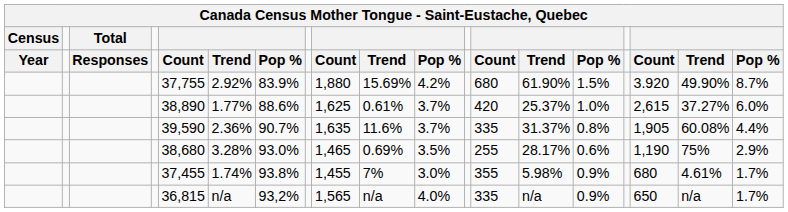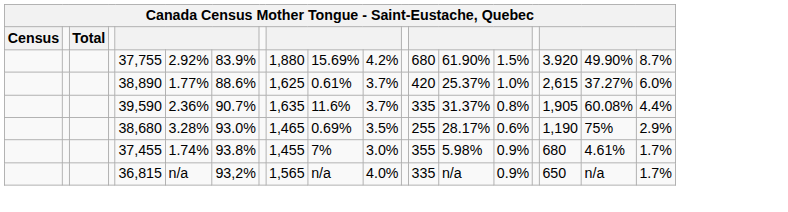 <table class="wikitable">
 <tr>
 <th colspan="19">Canada Census Mother Tongue - Saint-Eustache, Quebec</th>
 </tr>
 <tr>
 <th>Census</th>
 <td></td>
 <th>Total</th>
 <td colspan="1"></td>
 <th colspan="3"></th>
 <td colspan="1"></td>
 <th colspan="3"></th>
 <td colspan="1"></td>
 <th colspan="3"></th>
 <td colspan="1"></td>
 <th colspan="3"></th>
-</tr>
-<tr>
-<th>Year</th>
-<td></td>
-<th>Responses</th>
-<td></td>
-<th>Count</th>
-<th>Trend</th>
-<th>Pop %</th>
-<td></td>
-<th>Count</th>
-<th>Trend</th>
-<th>Pop %</th>
-<td></td>
-<th>Count</th>
-<th>Trend</th>
-<th>Pop %</th>
-<td></td>
-<th>Count</th>
-<th>Trend</th>
-<th>Pop %</th>
 </tr>
 <tr>
 <td></td>
 <td></td>
 <td></td>
 <td></td>
 <td>37,755</td>
 <td> 2.92%</td>
 <td>83.9%</td>
 <td></td>
 <td>1,880</td>
 <td> 15.69%</td>
 <td>4.2%</td>
 <td></td>
 <td>680</td>
 <td> 61.90%</td>
 <td>1.5%</td>
 <td></td>
 <td>3.920</td>
 <td> 49.90%</td>
 <td>8.7%</td>
 </tr>
 <tr>
 <td></td>
 <td></td>
 <td></td>
 <td></td>
 <td>38,890</td>
 <td> 1.77%</td>
 <td>88.6%</td>
 <td></td>
 <td>1,625</td>
 <td> 0.61%</td>
 <td>3.7%</td>
 <td></td>
 <td>420</td>
 <td> 25.37%</td>
 <td>1.0%</td>
 <td></td>
 <td>2,615</td>
 <td> 37.27%</td>
 <td>6.0%</td>
 </tr>
 <tr>
 <td></td>
 <td></td>
 <td></td>
 <td></td>
 <td>39,590</td>
 <td> 2.36%</td>
 <td>90.7%</td>
 <td></td>
 <td>1,635</td>
 <td> 11.6%</td>
 <td>3.7%</td>
 <td></td>
 <td>335</td>
 <td> 31.37%</td>
 <td>0.8%</td>
 <td></td>
 <td>1,905</td>
 <td> 60.08%</td>
 <td>4.4%</td>
 </tr>
 <tr>
 <td></td>
 <td></td>
 <td></td>
 <td></td>
 <td>38,680</td>
 <td> 3.28%</td>
 <td>93.0%</td>
 <td></td>
 <td>1,465</td>
 <td> 0.69%</td>
 <td>3.5%</td>
 <td></td>
 <td>255</td>
 <td> 28.17%</td>
 <td>0.6%</td>
 <td></td>
 <td>1,190</td>
 <td> 75%</td>
 <td>2.9%</td>
 </tr>
 <tr>
 <td></td>
 <td></td>
 <td></td>
 <td></td>
 <td>37,455</td>
 <td> 1.74%</td>
 <td>93.8%</td>
 <td></td>
 <td>1,455</td>
 <td> 7%</td>
 <td>3.0%</td>
 <td></td>
 <td>355</td>
 <td> 5.98%</td>
 <td>0.9%</td>
 <td></td>
 <td>680</td>
 <td> 4.61%</td>
 <td>1.7%</td>
 </tr>
 <tr>
 <td></td>
 <td></td>
 <td></td>
 <td></td>
 <td>36,815</td>
 <td>n/a</td>
 <td>93,2%</td>
 <td></td>
 <td>1,565</td>
 <td>n/a</td>
 <td>4.0%</td>
 <td></td>
 <td>335</td>
 <td>n/a</td>
 <td>0.9%</td>
 <td></td>
 <td>650</td>
 <td>n/a</td>
 <td>1.7%</td>
 </tr>
 </table>
